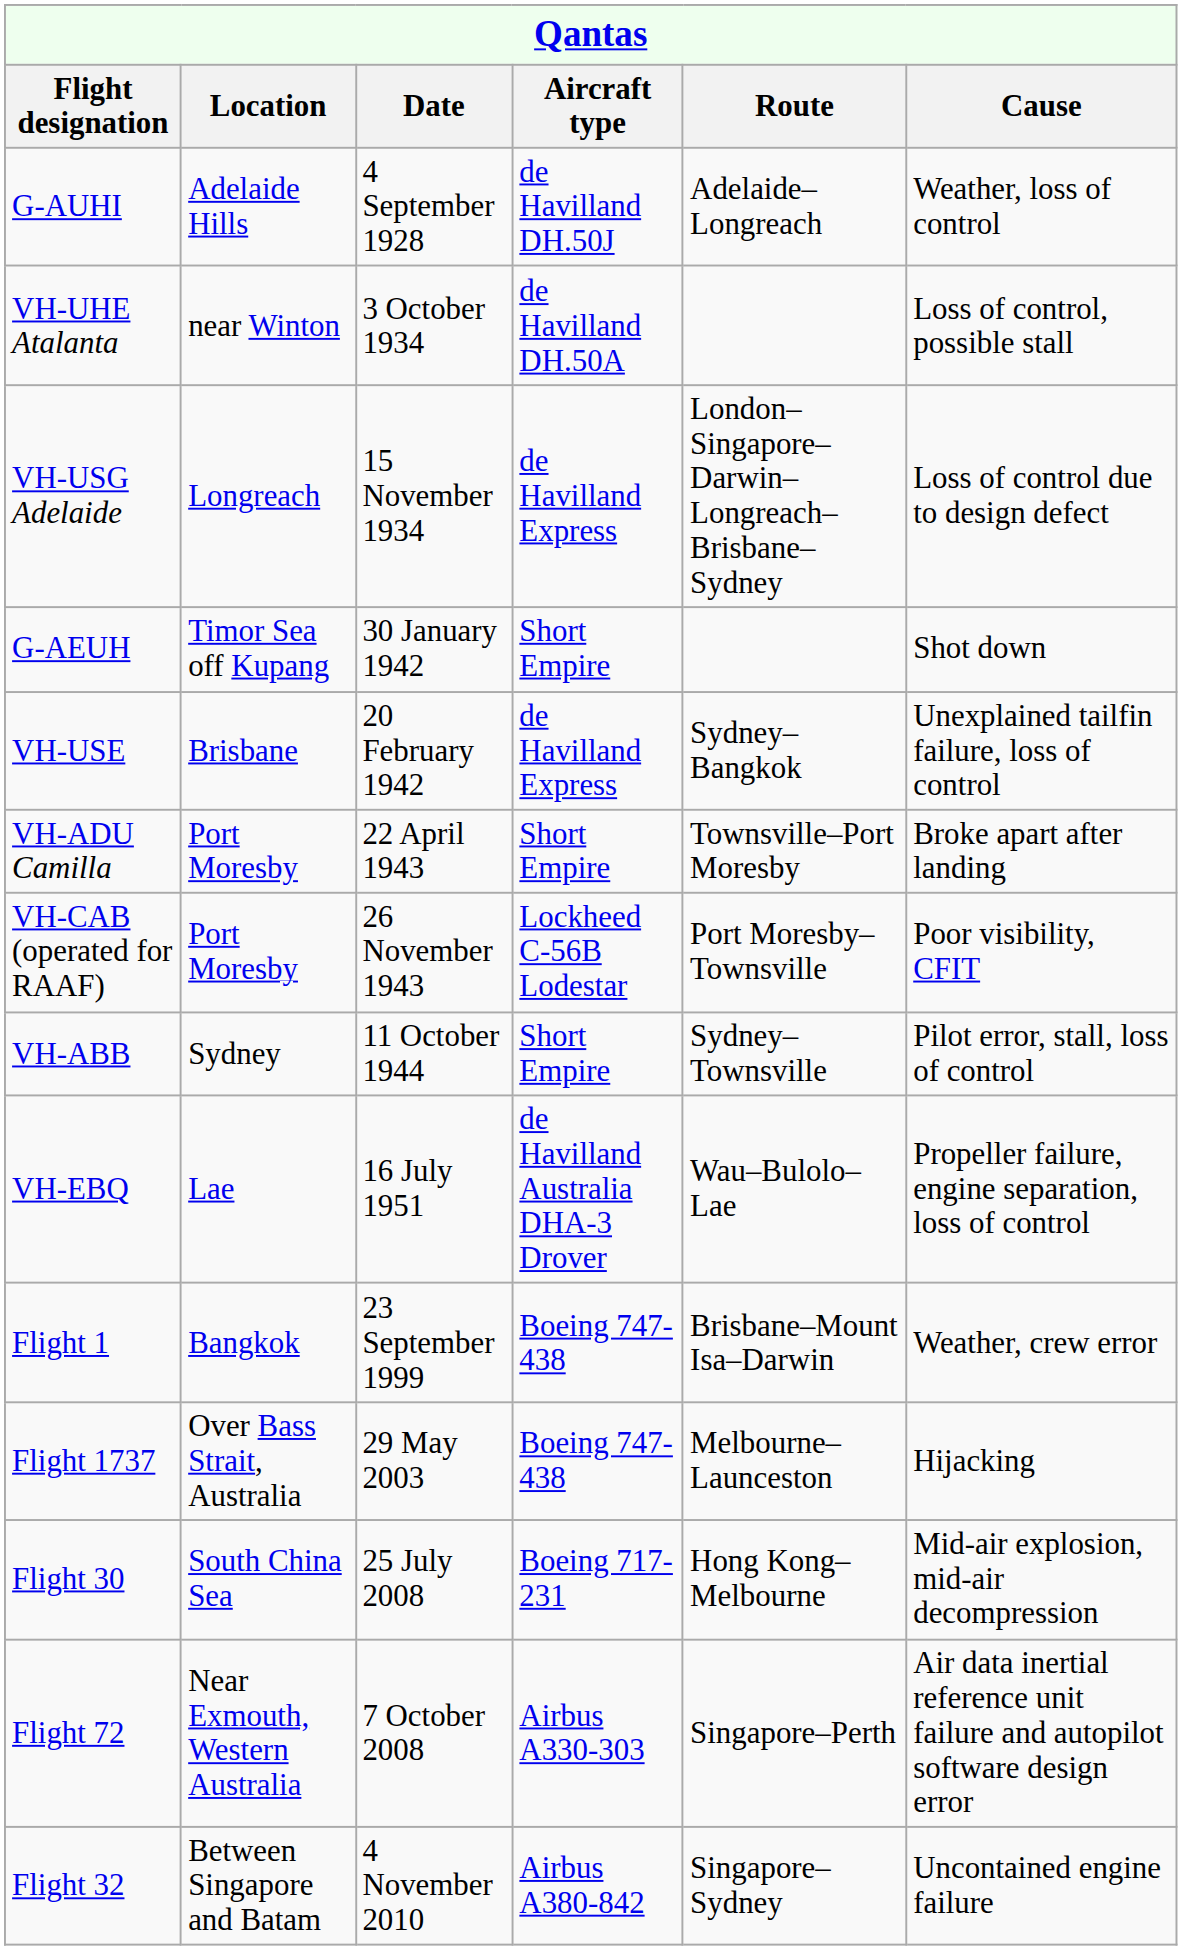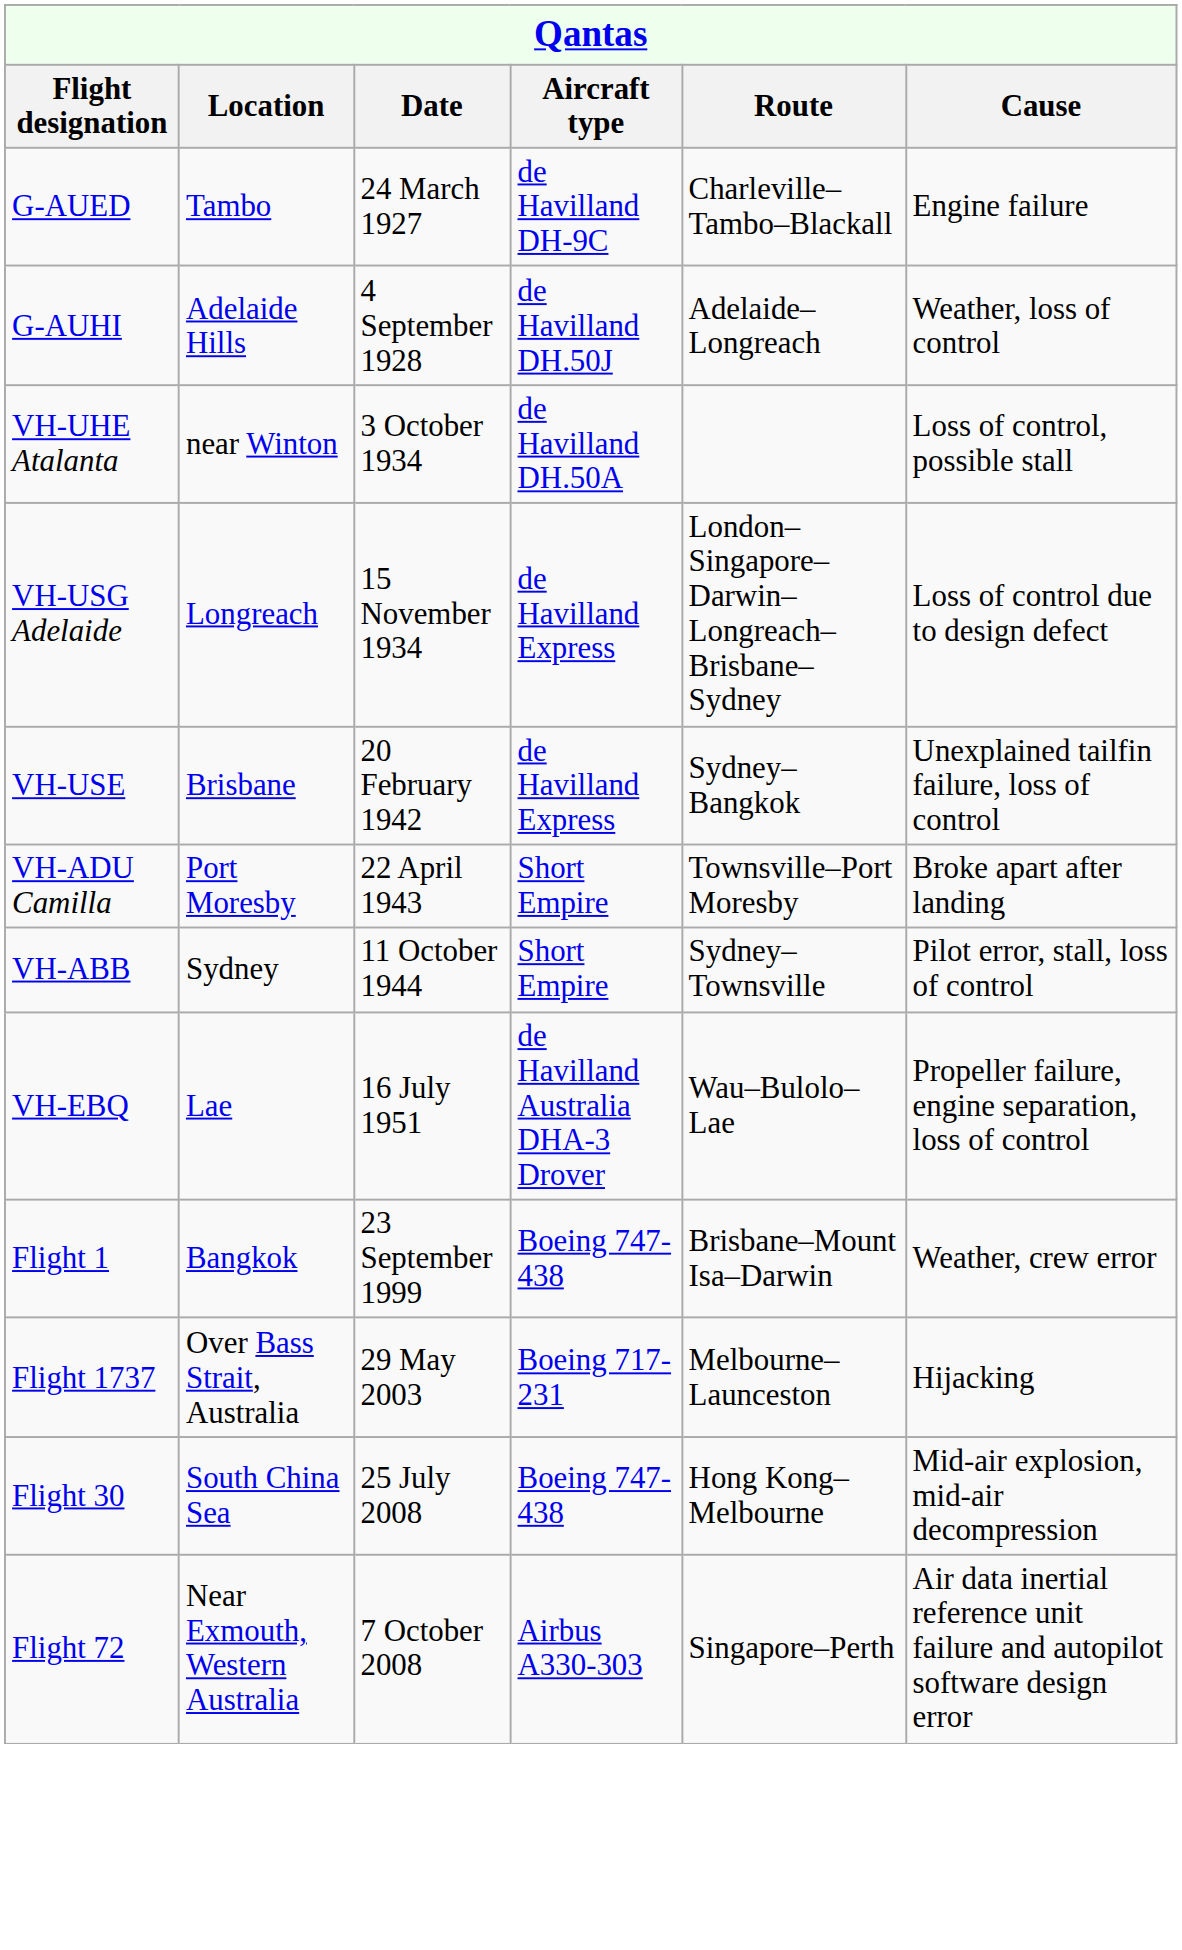 <table class="wikitable">
 <tr>
 <th colspan="6" style="background-color:#efe;font-size:120%;"><a href='#'>Qantas</a></th>
 </tr>
 <tr>
 <th>Flight designation</th>
 <th>Location</th>
 <th>Date</th>
 <th>Aircraft type</th>
 <th>Route</th>
 <th>Cause</th>
+</tr>
+<tr>
+<td><a href='#'>G-AUED</a></td>
+<td><a href='#'>Tambo</a></td>
+<td>24 March 1927</td>
+<td><a href='#'>de Havilland DH-9C</a></td>
+<td>Charleville–Tambo–Blackall</td>
+<td>Engine failure</td>
 </tr>
 <tr>
 <td><a href='#'>G-AUHI</a></td>
 <td><a href='#'>Adelaide Hills</a></td>
 <td>4 September 1928</td>
 <td><a href='#'>de Havilland DH.50J</a></td>
 <td>Adelaide–Longreach</td>
 <td>Weather, loss of control</td>
 </tr>
 <tr>
 <td><a href='#'>VH-UHE</a><br><em>Atalanta</em></td>
 <td>near <a href='#'>Winton</a></td>
 <td>3 October 1934</td>
 <td><a href='#'>de Havilland DH.50A</a></td>
 <td></td>
 <td>Loss of control, possible stall</td>
 </tr>
 <tr>
 <td><a href='#'>VH-USG</a><br><em>Adelaide</em></td>
 <td><a href='#'>Longreach</a></td>
 <td>15 November 1934</td>
 <td><a href='#'>de Havilland Express</a></td>
 <td>London–Singapore–Darwin–Longreach–Brisbane–Sydney</td>
 <td>Loss of control due to design defect</td>
 </tr>
 <tr>
-<td><a href='#'>G-AEUH</a></td>
-<td><a href='#'>Timor Sea</a> off <a href='#'>Kupang</a></td>
-<td>30 January 1942</td>
-<td><a href='#'>Short Empire</a></td>
-<td></td>
-<td>Shot down</td>
-</tr>
-<tr>
 <td><a href='#'>VH-USE</a></td>
 <td><a href='#'>Brisbane</a></td>
 <td>20 February 1942</td>
 <td><a href='#'>de Havilland Express</a></td>
 <td>Sydney–Bangkok</td>
 <td>Unexplained tailfin failure, loss of control</td>
 </tr>
 <tr>
 <td><a href='#'>VH-ADU</a><br><em>Camilla</em></td>
 <td><a href='#'>Port Moresby</a></td>
 <td>22 April 1943</td>
 <td><a href='#'>Short Empire</a></td>
 <td>Townsville–Port Moresby</td>
 <td>Broke apart after landing</td>
-</tr>
-<tr>
-<td><a href='#'>VH-CAB</a><br>(operated for RAAF)</td>
-<td><a href='#'>Port Moresby</a></td>
-<td>26 November 1943</td>
-<td><a href='#'>Lockheed C-56B Lodestar</a></td>
-<td>Port Moresby–Townsville</td>
-<td>Poor visibility, <a href='#'>CFIT</a></td>
 </tr>
 <tr>
 <td><a href='#'>VH-ABB</a></td>
 <td>Sydney</td>
 <td>11 October 1944</td>
 <td><a href='#'>Short Empire</a></td>
 <td>Sydney–Townsville</td>
 <td>Pilot error, stall, loss of control</td>
 </tr>
 <tr>
 <td><a href='#'>VH-EBQ</a></td>
 <td><a href='#'>Lae</a></td>
 <td>16 July 1951</td>
 <td><a href='#'>de Havilland Australia DHA-3 Drover</a></td>
 <td>Wau–Bulolo–Lae</td>
 <td>Propeller failure, engine separation, loss of control</td>
 </tr>
 <tr>
 <td><a href='#'>Flight 1</a></td>
 <td><a href='#'>Bangkok</a></td>
 <td>23 September 1999</td>
 <td><a href='#'>Boeing 747-438</a></td>
 <td>Brisbane–Mount Isa–Darwin</td>
 <td>Weather, crew error</td>
 </tr>
 <tr>
 <td><a href='#'>Flight 1737</a></td>
 <td>Over <a href='#'>Bass Strait</a>, Australia</td>
 <td>29 May 2003</td>
-<td><a href='#'>Boeing 747-438</a></td>
+<td><a href='#'>Boeing 717-231</a></td>
 <td>Melbourne–Launceston</td>
 <td>Hijacking</td>
 </tr>
 <tr>
 <td><a href='#'>Flight 30</a></td>
 <td><a href='#'>South China Sea</a></td>
 <td>25 July 2008</td>
-<td><a href='#'>Boeing 717-231</a></td>
+<td><a href='#'>Boeing 747-438</a></td>
 <td>Hong Kong–Melbourne</td>
 <td>Mid-air explosion, mid-air decompression</td>
 </tr>
 <tr>
 <td><a href='#'>Flight 72</a></td>
 <td>Near <a href='#'>Exmouth, Western Australia</a></td>
 <td>7 October 2008</td>
 <td><a href='#'>Airbus A330-303</a></td>
 <td>Singapore–Perth</td>
 <td>Air data inertial reference unit failure and autopilot software design error</td>
 </tr>
-<tr>
-<td><a href='#'>Flight 32</a></td>
-<td>Between Singapore and Batam</td>
-<td>4 November 2010</td>
-<td><a href='#'>Airbus A380-842</a></td>
-<td>Singapore–Sydney</td>
-<td>Uncontained engine failure</td>
-</tr>
 </table>
